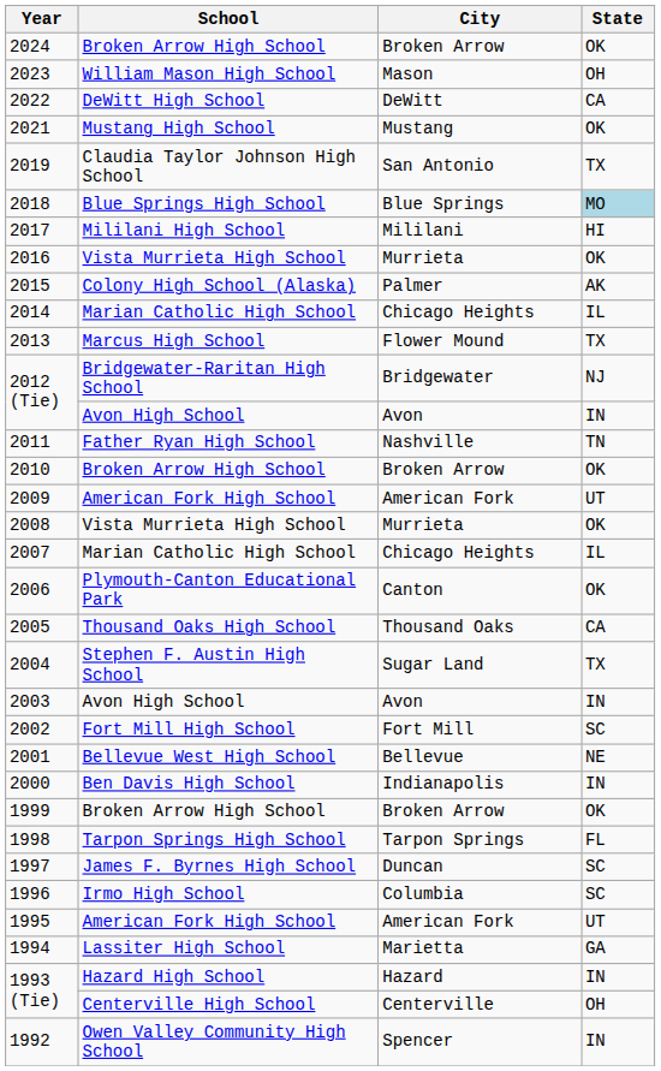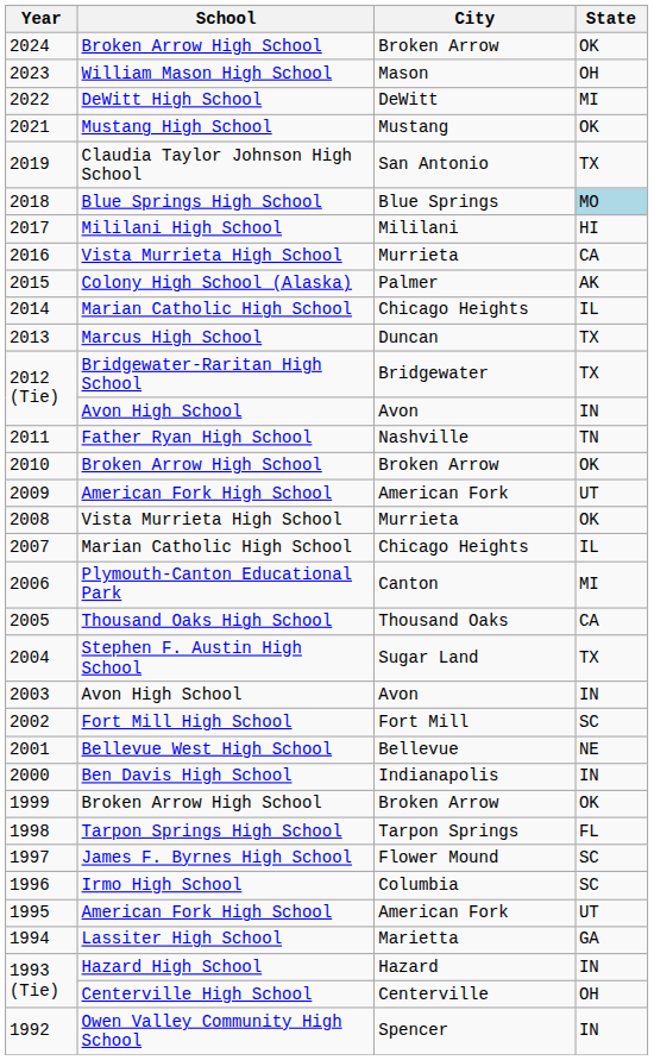 <table class="wikitable sortable">
 <tr>
 <th scope="col" style="width: 50px;">Year</th>
 <th scope="col" style="width: 225px;">School</th>
 <th scope="col" style="width: 150px;">City</th>
 <th scope="col" style="width: 50px;">State</th>
 </tr>
 <tr>
 <td>2024</td>
 <td><a href='#'>Broken Arrow High School</a></td>
 <td>Broken Arrow</td>
 <td>OK</td>
 </tr>
 <tr>
 <td>2023</td>
 <td><a href='#'>William Mason High School</a></td>
 <td>Mason</td>
 <td>OH</td>
 </tr>
 <tr>
 <td>2022</td>
 <td><a href='#'>DeWitt High School</a></td>
 <td>DeWitt</td>
-<td>CA</td>
+<td>MI</td>
 </tr>
 <tr>
 <td>2021</td>
 <td><a href='#'>Mustang High School</a></td>
 <td>Mustang</td>
 <td>OK</td>
 </tr>
 <tr>
 <td>2019</td>
 <td>Claudia Taylor Johnson High School</td>
 <td>San Antonio</td>
 <td>TX</td>
 </tr>
 <tr>
 <td>2018</td>
 <td><a href='#'>Blue Springs High School</a></td>
 <td>Blue Springs</td>
 <td style="background: lightblue;">MO</td>
 </tr>
 <tr>
 <td>2017</td>
 <td><a href='#'>Mililani High School</a></td>
 <td>Mililani</td>
 <td>HI</td>
 </tr>
 <tr>
 <td>2016</td>
 <td><a href='#'>Vista Murrieta High School</a></td>
 <td>Murrieta</td>
-<td>OK</td>
+<td>CA</td>
 </tr>
 <tr>
 <td>2015</td>
 <td><a href='#'>Colony High School (Alaska)</a></td>
 <td>Palmer</td>
 <td>AK</td>
 </tr>
 <tr>
 <td>2014</td>
 <td><a href='#'>Marian Catholic High School</a></td>
 <td>Chicago Heights</td>
 <td>IL</td>
 </tr>
 <tr>
 <td>2013</td>
 <td><a href='#'>Marcus High School</a></td>
-<td>Flower Mound</td>
+<td>Duncan</td>
 <td>TX</td>
 </tr>
 <tr>
 <td rowspan=2>2012 (Tie)</td>
 <td><a href='#'>Bridgewater-Raritan High School</a></td>
 <td>Bridgewater</td>
-<td>NJ</td>
+<td>TX</td>
 </tr>
 <tr>
 <td><a href='#'>Avon High School</a></td>
 <td>Avon</td>
 <td>IN</td>
 </tr>
 <tr>
 <td>2011</td>
 <td><a href='#'>Father Ryan High School</a></td>
 <td>Nashville</td>
 <td>TN</td>
 </tr>
 <tr>
 <td>2010</td>
 <td><a href='#'>Broken Arrow High School</a></td>
 <td>Broken Arrow</td>
 <td>OK</td>
 </tr>
 <tr>
 <td>2009</td>
 <td><a href='#'>American Fork High School</a></td>
 <td>American Fork</td>
 <td>UT</td>
 </tr>
 <tr>
 <td>2008</td>
 <td>Vista Murrieta High School</td>
 <td>Murrieta</td>
 <td>OK</td>
 </tr>
 <tr>
 <td>2007</td>
 <td>Marian Catholic High School</td>
 <td>Chicago Heights</td>
 <td>IL</td>
 </tr>
 <tr>
 <td>2006</td>
 <td><a href='#'>Plymouth-Canton Educational Park</a></td>
 <td>Canton</td>
-<td>OK</td>
+<td>MI</td>
 </tr>
 <tr>
 <td>2005</td>
 <td><a href='#'>Thousand Oaks High School</a></td>
 <td>Thousand Oaks</td>
 <td>CA</td>
 </tr>
 <tr>
 <td>2004</td>
 <td><a href='#'>Stephen F. Austin High School</a></td>
 <td>Sugar Land</td>
 <td>TX</td>
 </tr>
 <tr>
 <td>2003</td>
 <td>Avon High School</td>
 <td>Avon</td>
 <td>IN</td>
 </tr>
 <tr>
 <td>2002</td>
 <td><a href='#'>Fort Mill High School</a></td>
 <td>Fort Mill</td>
 <td>SC</td>
 </tr>
 <tr>
 <td>2001</td>
 <td><a href='#'>Bellevue West High School</a></td>
 <td>Bellevue</td>
 <td>NE</td>
 </tr>
 <tr>
 <td>2000</td>
 <td><a href='#'>Ben Davis High School</a></td>
 <td>Indianapolis</td>
 <td>IN</td>
 </tr>
 <tr>
 <td>1999</td>
 <td>Broken Arrow High School</td>
 <td>Broken Arrow</td>
 <td>OK</td>
 </tr>
 <tr>
 <td>1998</td>
 <td><a href='#'>Tarpon Springs High School</a></td>
 <td>Tarpon Springs</td>
 <td>FL</td>
 </tr>
 <tr>
 <td>1997</td>
 <td><a href='#'>James F. Byrnes High School</a></td>
-<td>Duncan</td>
+<td>Flower Mound</td>
 <td>SC</td>
 </tr>
 <tr>
 <td>1996</td>
 <td><a href='#'>Irmo High School</a></td>
 <td>Columbia</td>
 <td>SC</td>
 </tr>
 <tr>
 <td>1995</td>
 <td><a href='#'>American Fork High School</a></td>
 <td>American Fork</td>
 <td>UT</td>
 </tr>
 <tr>
 <td>1994</td>
 <td><a href='#'>Lassiter High School</a></td>
 <td>Marietta</td>
 <td>GA</td>
 </tr>
 <tr>
 <td rowspan=2>1993 (Tie)</td>
 <td><a href='#'>Hazard High School</a></td>
 <td>Hazard</td>
 <td>IN</td>
 </tr>
 <tr>
 <td><a href='#'>Centerville High School</a></td>
 <td>Centerville</td>
 <td>OH</td>
 </tr>
 <tr>
 <td>1992</td>
 <td><a href='#'>Owen Valley Community High School</a></td>
 <td>Spencer</td>
 <td>IN</td>
 </tr>
 </table>
